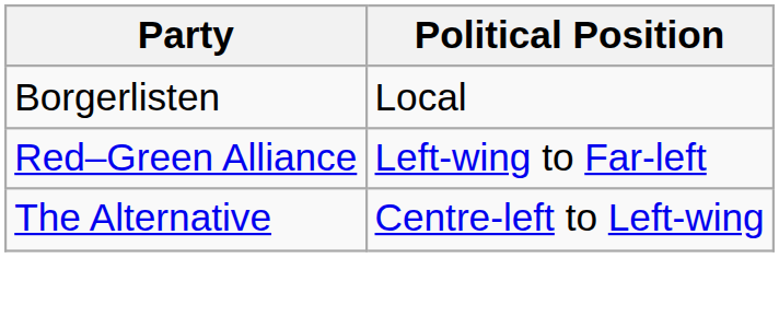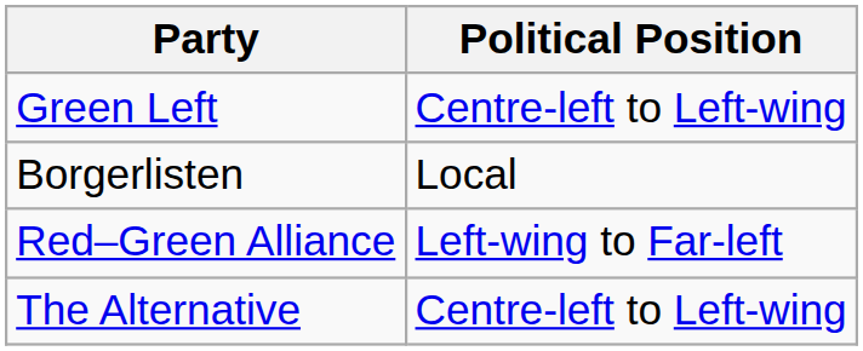 <table class="wikitable mw-collapsible mw-collapsed">
 <tr>
 <th>Party</th>
 <th>Political Position</th>
+</tr>
+<tr>
+<td><a href='#'>Green Left</a></td>
+<td><a href='#'>Centre-left</a> to <a href='#'>Left-wing</a></td>
 </tr>
 <tr>
 <td>Borgerlisten</td>
 <td>Local</td>
 </tr>
 <tr>
 <td><a href='#'>Red–Green Alliance</a></td>
 <td><a href='#'>Left-wing</a> to <a href='#'>Far-left</a></td>
 </tr>
 <tr>
 <td><a href='#'>The Alternative</a></td>
 <td><a href='#'>Centre-left</a> to <a href='#'>Left-wing</a></td>
 </tr>
 </table>
